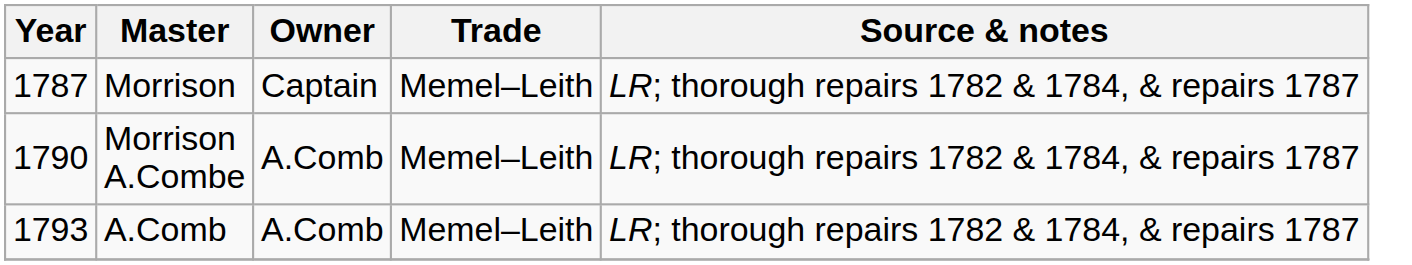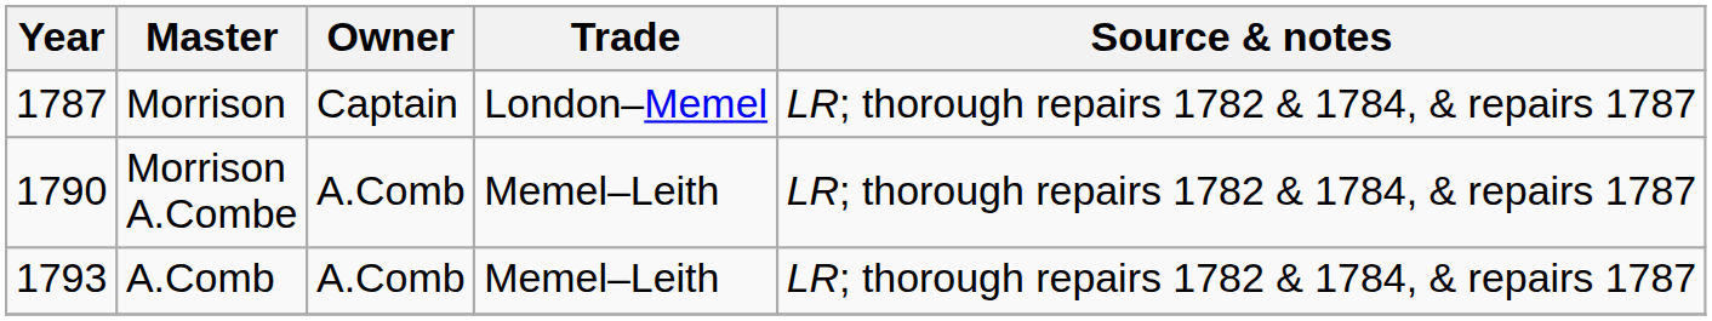 <table class=" wikitable">
 <tr>
 <th>Year</th>
 <th>Master</th>
 <th>Owner</th>
 <th>Trade</th>
 <th>Source & notes</th>
 </tr>
 <tr>
 <td>1787</td>
 <td>Morrison</td>
 <td>Captain</td>
-<td>Memel–Leith</td>
+<td>London–<a href='#'>Memel</a></td>
 <td><em>LR</em>; thorough repairs 1782 & 1784, & repairs 1787</td>
 </tr>
 <tr>
 <td>1790</td>
 <td>Morrison<br>A.Combe</td>
 <td>A.Comb</td>
 <td>Memel–Leith</td>
 <td><em>LR</em>; thorough repairs 1782 & 1784, & repairs 1787</td>
 </tr>
 <tr>
 <td>1793</td>
 <td>A.Comb</td>
 <td>A.Comb</td>
 <td>Memel–Leith</td>
 <td><em>LR</em>; thorough repairs 1782 & 1784, & repairs 1787</td>
 </tr>
 <tr>
 </tr>
 </table>
